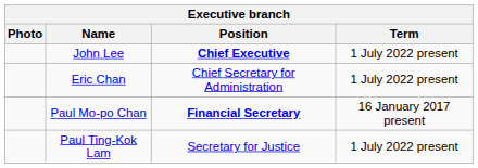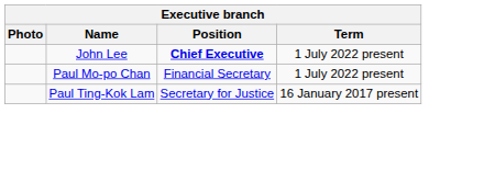 <table class="wikitable" style="text-align:center">
 <tr>
 <th colspan="4">Executive branch</th>
 </tr>
 <tr>
 <th>Photo</th>
 <th>Name</th>
 <th>Position</th>
 <th>Term</th>
 </tr>
 <tr>
 <td></td>
 <td><a href='#'>John Lee</a></td>
 <td><strong><a href='#'>Chief Executive</a></strong></td>
 <td>1 July 2022  present</td>
 </tr>
 <tr>
 <td></td>
-<td><a href='#'>Eric Chan</a></td>
-<td><a href='#'>Chief Secretary for Administration</a></td>
+<td><a href='#'>Paul Mo-po Chan</a></td>
+<td><a href='#'>Financial Secretary</a></td>
 <td>1 July 2022  present</td>
-</tr>
-<tr>
-<td></td>
-<td><a href='#'>Paul Mo-po Chan</a></td>
-<td><strong><a href='#'>Financial Secretary</a></strong></td>
-<td>16 January 2017  present</td>
 </tr>
 <tr>
 <td></td>
 <td><a href='#'>Paul Ting-Kok Lam</a></td>
 <td><a href='#'>Secretary for Justice</a></td>
-<td>1 July 2022  present</td>
+<td>16 January 2017  present</td>
 </tr>
 </table>
